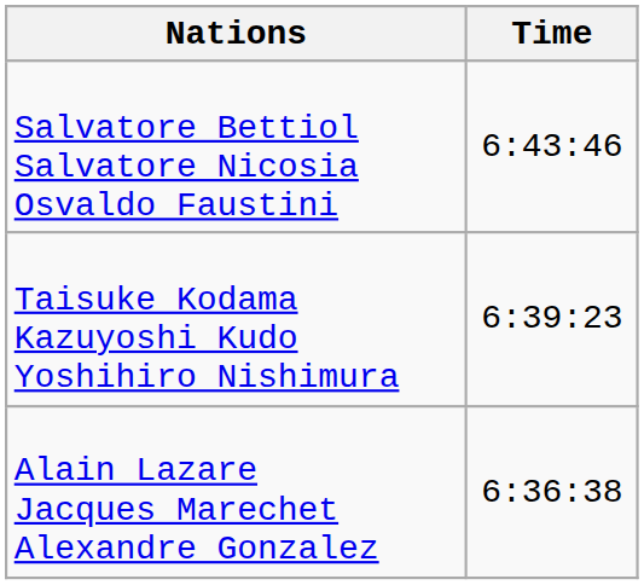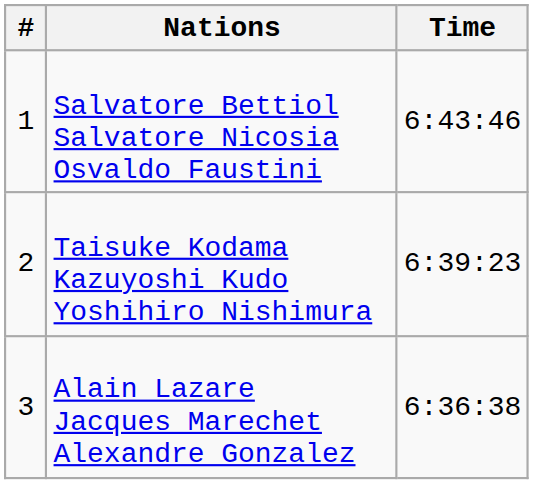 <table class="wikitable" style="text-align:center;">
 <tr>
+<th width=8%>#</th>
 <th width=67%>Nations</th>
 <th width=25%>Time</th>
 </tr>
 <tr>
+<td>1</td>
 <td align="left"><br><a href='#'>Salvatore Bettiol</a><br><a href='#'>Salvatore Nicosia</a><br><a href='#'>Osvaldo Faustini</a></td>
 <td>6:43:46</td>
 </tr>
 <tr>
+<td>2</td>
 <td align="left"><br><a href='#'>Taisuke Kodama</a><br><a href='#'>Kazuyoshi Kudo</a><br><a href='#'>Yoshihiro Nishimura</a></td>
 <td>6:39:23</td>
 </tr>
 <tr>
+<td>3</td>
 <td align="left"><br><a href='#'>Alain Lazare</a><br><a href='#'>Jacques Marechet</a><br><a href='#'>Alexandre Gonzalez</a></td>
 <td>6:36:38</td>
 </tr>
 </table>
